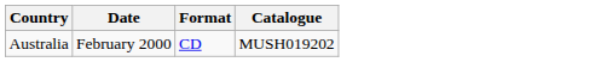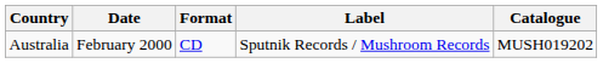 <table class="wikitable">
 <tr>
 <th>Country</th>
 <th>Date</th>
 <th>Format</th>
+<th>Label</th>
 <th>Catalogue</th>
 </tr>
 <tr>
 <td>Australia</td>
 <td>February 2000</td>
 <td><a href='#'>CD</a></td>
+<td>Sputnik Records / <a href='#'>Mushroom Records</a></td>
 <td>MUSH019202</td>
 </tr>
 </table>
